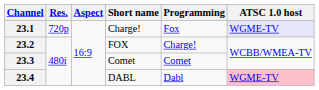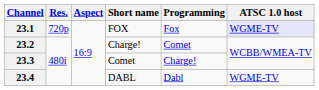 <table class="wikitable">
 <tr>
 <th scope = "col"><a href='#'>Channel</a></th>
 <th scope = "col"><a href='#'>Res.</a></th>
 <th scope = "col"><a href='#'>Aspect</a></th>
 <th scope = "col">Short name</th>
 <th scope = "col">Programming</th>
 <th scope = "col">ATSC 1.0 host</th>
 </tr>
 <tr>
 <th scope = "row">23.1</th>
 <td><a href='#'>720p</a></td>
 <td rowspan="4"><a href='#'>16:9</a></td>
-<td>Charge!</td>
+<td>FOX</td>
 <td><a href='#'>Fox</a></td>
 <td style="background: lavender;"><a href='#'>WGME-TV</a></td>
 </tr>
 <tr>
 <th scope = "row">23.2</th>
 <td rowspan="3"><a href='#'>480i</a></td>
-<td>FOX</td>
-<td><a href='#'>Charge!</a></td>
+<td>Charge!</td>
+<td><a href='#'>Comet</a></td>
 <td rowspan="2"><a href='#'>WCBB/WMEA-TV</a></td>
 </tr>
 <tr>
 <th scope = "row">23.3</th>
 <td>Comet</td>
-<td><a href='#'>Comet</a></td>
+<td><a href='#'>Charge!</a></td>
 </tr>
 <tr>
 <th scope = "row">23.4</th>
 <td>DABL</td>
 <td><a href='#'>Dabl</a></td>
-<td style="background: pink;"><a href='#'>WGME-TV</a></td>
+<td><a href='#'>WGME-TV</a></td>
 </tr>
 </table>
